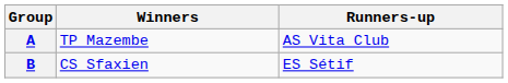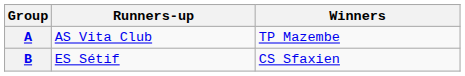 <table class="wikitable">
 <tr>
 <th>Group</th>
+<th width=190>Runners-up</th>
 <th width=190>Winners</th>
-<th width=190>Runners-up</th>
 </tr>
 <tr>
 <th><a href='#'>A</a></th>
+<td> <a href='#'>AS Vita Club</a></td>
 <td> <a href='#'>TP Mazembe</a></td>
-<td> <a href='#'>AS Vita Club</a></td>
 </tr>
 <tr>
 <th><a href='#'>B</a></th>
+<td> <a href='#'>ES Sétif</a></td>
 <td> <a href='#'>CS Sfaxien</a></td>
-<td> <a href='#'>ES Sétif</a></td>
 </tr>
 </table>
